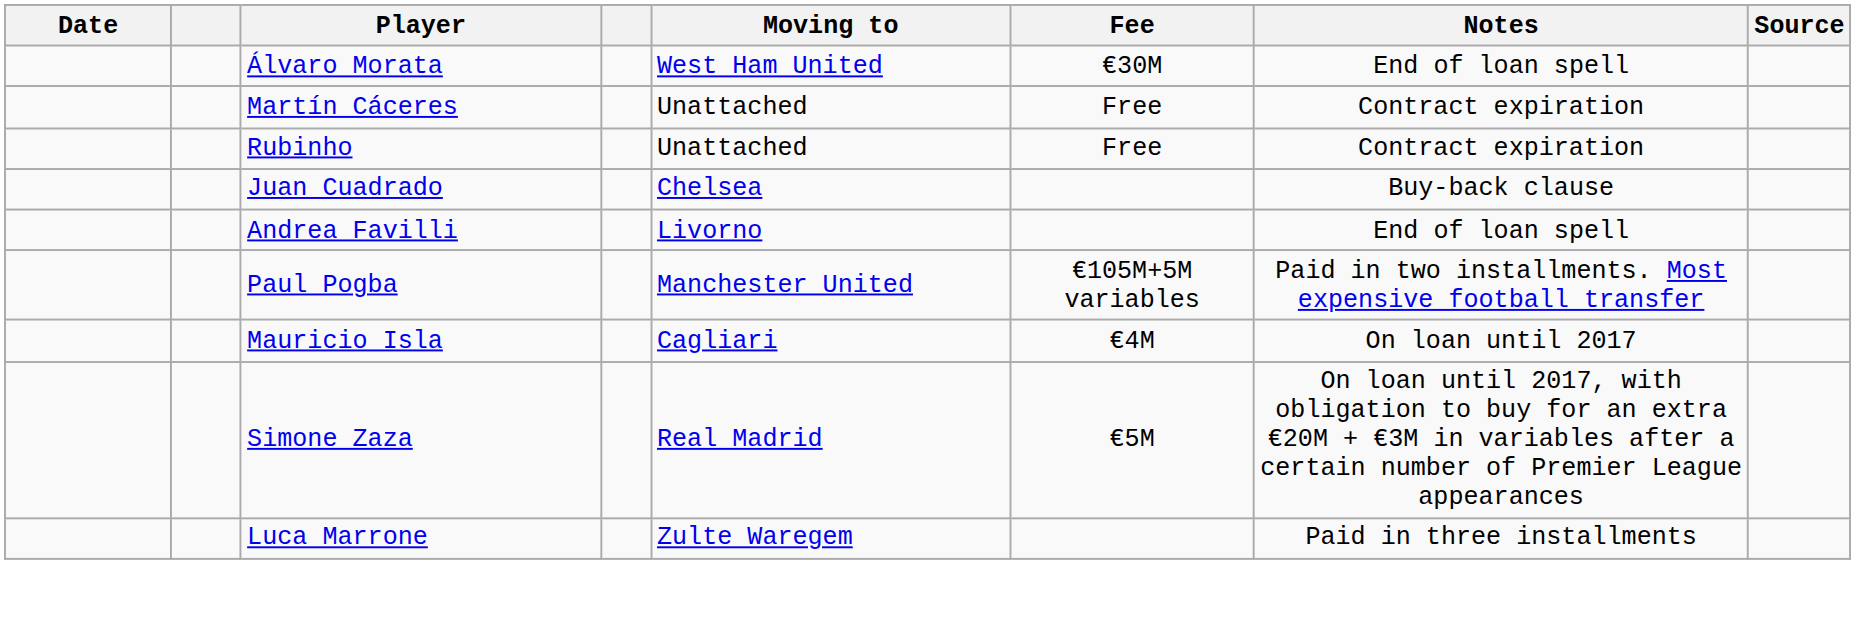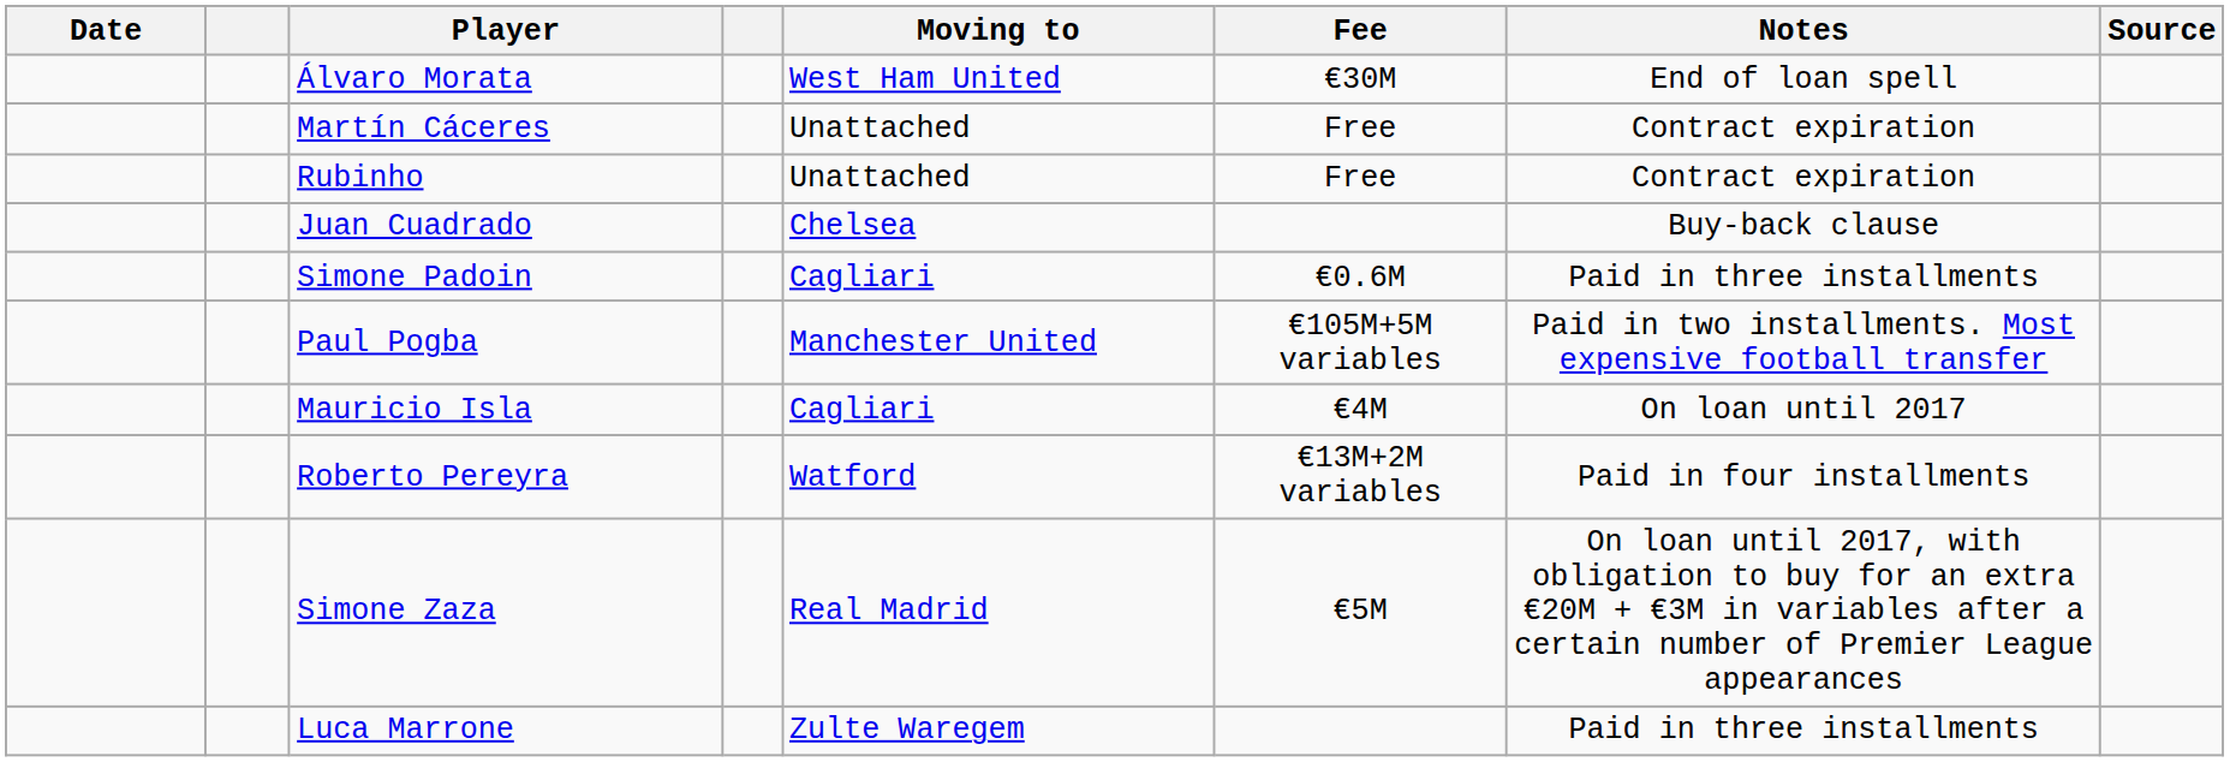 <table class="wikitable sortable">
 <tr>
 <th style="width:80px;">Date</th>
 <th style="width:30px;"></th>
 <th style="width:180px;">Player</th>
 <th style="width:20px;"></th>
 <th style="width:180px;">Moving to</th>
 <th style="width:120px;" class="unsortable">Fee</th>
 <th style="width:250px;" class="unsortable">Notes</th>
 <th style="width:20px;">Source</th>
 </tr>
 <tr>
 <td></td>
 <td align=center></td>
 <td> <a href='#'>Álvaro Morata</a></td>
 <td align=center></td>
 <td> <a href='#'>West Ham United</a></td>
 <td align=center>€30M</td>
 <td align=center>End of loan spell</td>
 <td><small></small></td>
 </tr>
 <tr>
 <td></td>
 <td align=center></td>
 <td> <a href='#'>Martín Cáceres</a></td>
 <td align=center></td>
 <td>Unattached</td>
 <td align=center>Free</td>
 <td align=center>Contract expiration</td>
 <td><small></small></td>
 </tr>
 <tr>
 <td></td>
 <td align=center></td>
 <td> <a href='#'>Rubinho</a></td>
 <td align=center></td>
 <td>Unattached</td>
 <td align=center>Free</td>
 <td align=center>Contract expiration</td>
 <td><small></small></td>
 </tr>
 <tr>
 <td></td>
 <td align=center></td>
 <td> <a href='#'>Juan Cuadrado</a></td>
 <td align=center></td>
 <td> <a href='#'>Chelsea</a></td>
 <td align=center></td>
 <td align=center>Buy-back clause</td>
 <td></td>
 </tr>
 <tr>
 <td></td>
 <td align=center></td>
-<td> <a href='#'>Andrea Favilli</a></td>
+<td> <a href='#'>Simone Padoin</a></td>
 <td align=center></td>
-<td> <a href='#'>Livorno</a></td>
-<td align=center></td>
-<td align=center>End of loan spell</td>
+<td> <a href='#'>Cagliari</a></td>
+<td align=center>€0.6M</td>
+<td align=center>Paid in three installments</td>
 <td><small></small></td>
 </tr>
 <tr>
 <td></td>
 <td align=center></td>
 <td> <a href='#'>Paul Pogba</a></td>
 <td align=center></td>
 <td> <a href='#'>Manchester United</a></td>
 <td align=center>€105M+5M variables</td>
 <td align=center>Paid in two installments. <a href='#'>Most expensive football transfer</a></td>
 <td><small></small></td>
 </tr>
 <tr>
 <td></td>
 <td align=center></td>
 <td> <a href='#'>Mauricio Isla</a></td>
 <td align=center></td>
 <td> <a href='#'>Cagliari</a></td>
 <td align=center>€4M</td>
 <td align=center>On loan until 2017</td>
 <td><small></small></td>
 </tr>
 <tr>
 <td></td>
 <td align=center></td>
+<td> <a href='#'>Roberto Pereyra</a></td>
+<td align=center></td>
+<td> <a href='#'>Watford</a></td>
+<td align=center>€13M+2M variables</td>
+<td align=center>Paid in four installments</td>
+<td><small></small></td>
+</tr>
+<tr>
+<td></td>
+<td align=center></td>
 <td> <a href='#'>Simone Zaza</a></td>
 <td align=center></td>
 <td> <a href='#'>Real Madrid</a></td>
 <td align=center>€5M</td>
 <td align=center>On loan until 2017, with obligation to buy for an extra €20M + €3M in variables after a certain number of Premier League appearances</td>
 <td><small></small></td>
 </tr>
 <tr>
 <td></td>
 <td align=center></td>
 <td> <a href='#'>Luca Marrone</a></td>
 <td align=center></td>
 <td> <a href='#'>Zulte Waregem</a></td>
 <td align=center></td>
 <td align=center>Paid in three installments</td>
 <td><small></small></td>
 </tr>
 </table>
